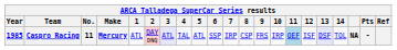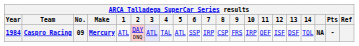 <table class="wikitable" style="text-align:center; font-size:75%">
 <tr>
 <th colspan=45><a href='#'>ARCA Talladega SuperCar Series</a> results</th>
 </tr>
 <tr>
 <th>Year</th>
 <th>Team</th>
 <th>No.</th>
 <th>Make</th>
 <th>1</th>
 <th>2</th>
 <th>3</th>
 <th>4</th>
 <th>5</th>
 <th>6</th>
 <th>7</th>
 <th>8</th>
 <th>9</th>
 <th>10</th>
 <th>11</th>
 <th>12</th>
 <th>13</th>
 <th>14</th>
 <th></th>
 <th>Pts</th>
 <th>Ref</th>
 </tr>
 <tr>
-<th><a href='#'>1985</a></th>
+<th><a href='#'>1984</a></th>
 <th><a href='#'>Caspro Racing</a></th>
-<th>11</th>
+<th>09</th>
 <th><a href='#'>Mercury</a></th>
 <td><a href='#'>ATL</a></td>
 <td style="background:#FFCFCF;"><a href='#'>DAY</a><br><small>DNQ</small></td>
 <td style="background: lavender;"><a href='#'>ATL</a></td>
 <td><a href='#'>TAL</a></td>
 <td><a href='#'>ATL</a></td>
 <td><a href='#'>SSP</a></td>
 <td><a href='#'>IRP</a></td>
 <td><a href='#'>CSP</a></td>
 <td><a href='#'>FRS</a></td>
 <td><a href='#'>IRP</a></td>
-<td style="background: lightblue;"><a href='#'>OEF</a></td>
+<td><a href='#'>OEF</a></td>
 <td><a href='#'>ISF</a></td>
-<td style="background: lavender;"><a href='#'>DSF</a></td>
+<td><a href='#'>DSF</a></td>
 <td><a href='#'>TOL</a></td>
 <th>NA</th>
 <th>-</th>
 <th></th>
 </tr>
 </table>
